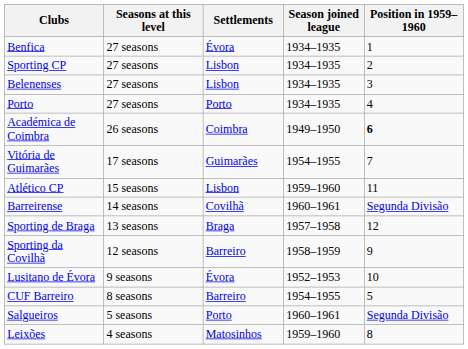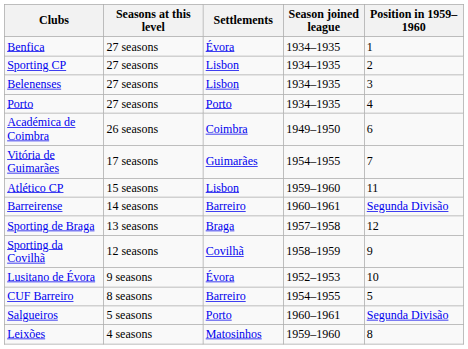 <table class="wikitable sortable" style="text-align: center;">
 <tr>
 <th width=125>Clubs</th>
 <th width=125>Seasons at this level</th>
 <th width=100>Settlements</th>
 <th width=100>Season joined league</th>
 <th width=125>Position in 1959–1960</th>
 </tr>
 <tr>
 <td align="left"><a href='#'>Benfica</a></td>
 <td align="left">27 seasons</td>
 <td align="left"><a href='#'>Évora</a></td>
 <td align="left">1934–1935</td>
 <td align="left">1</td>
 </tr>
 <tr>
 <td align="left"><a href='#'>Sporting CP</a></td>
 <td align="left">27 seasons</td>
 <td align="left"><a href='#'>Lisbon</a></td>
 <td align="left">1934–1935</td>
 <td align="left">2</td>
 </tr>
 <tr>
 <td align="left"><a href='#'>Belenenses</a></td>
 <td align="left">27 seasons</td>
 <td align="left"><a href='#'>Lisbon</a></td>
 <td align="left">1934–1935</td>
 <td align="left">3</td>
 </tr>
 <tr>
 <td align="left"><a href='#'>Porto</a></td>
 <td align="left">27 seasons</td>
 <td align="left"><a href='#'>Porto</a></td>
 <td align="left">1934–1935</td>
 <td align="left">4</td>
 </tr>
 <tr>
 <td align="left"><a href='#'>Académica de Coimbra</a></td>
 <td align="left">26 seasons</td>
 <td align="left"><a href='#'>Coimbra</a></td>
 <td align="left">1949–1950</td>
-<td align="left"><strong>6</strong></td>
+<td align="left">6</td>
 </tr>
 <tr>
 <td align="left"><a href='#'>Vitória de Guimarães</a></td>
 <td align="left">17 seasons</td>
 <td align="left"><a href='#'>Guimarães</a></td>
 <td align="left">1954–1955</td>
 <td align="left">7</td>
 </tr>
 <tr>
 <td align="left"><a href='#'>Atlético CP</a></td>
 <td align="left">15 seasons</td>
 <td align="left"><a href='#'>Lisbon</a></td>
 <td align="left">1959–1960</td>
 <td align="left">11</td>
 </tr>
 <tr>
 <td align="left"><a href='#'>Barreirense</a></td>
 <td align="left">14 seasons</td>
-<td align="left"><a href='#'>Covilhã</a></td>
+<td align="left"><a href='#'>Barreiro</a></td>
 <td align="left">1960–1961</td>
 <td align="left"><a href='#'>Segunda Divisão</a></td>
 </tr>
 <tr>
 <td align="left"><a href='#'>Sporting de Braga</a></td>
 <td align="left">13 seasons</td>
 <td align="left"><a href='#'>Braga</a></td>
 <td align="left">1957–1958</td>
 <td align="left">12</td>
 </tr>
 <tr>
 <td align="left"><a href='#'>Sporting da Covilhã</a></td>
 <td align="left">12 seasons</td>
-<td align="left"><a href='#'>Barreiro</a></td>
+<td align="left"><a href='#'>Covilhã</a></td>
 <td align="left">1958–1959</td>
 <td align="left">9</td>
 </tr>
 <tr>
 <td align="left"><a href='#'>Lusitano de Évora</a></td>
 <td align="left">9 seasons</td>
 <td align="left"><a href='#'>Évora</a></td>
 <td align="left">1952–1953</td>
 <td align="left">10</td>
 </tr>
 <tr>
 <td align="left"><a href='#'>CUF Barreiro</a></td>
 <td align="left">8 seasons</td>
 <td align="left"><a href='#'>Barreiro</a></td>
 <td align="left">1954–1955</td>
 <td align="left">5</td>
 </tr>
 <tr>
 <td align="left"><a href='#'>Salgueiros</a></td>
 <td align="left">5 seasons</td>
 <td align="left"><a href='#'>Porto</a></td>
 <td align="left">1960–1961</td>
 <td align="left"><a href='#'>Segunda Divisão</a></td>
 </tr>
 <tr>
 <td align="left"><a href='#'>Leixões</a></td>
 <td align="left">4 seasons</td>
 <td align="left"><a href='#'>Matosinhos</a></td>
 <td align="left">1959–1960</td>
 <td align="left">8</td>
 </tr>
 </table>
